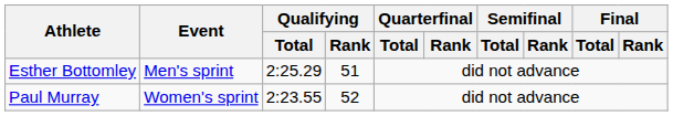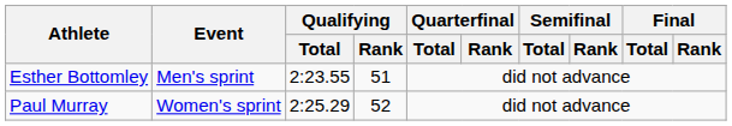 <table class="wikitable" style="font-size:90%">
 <tr>
 <th rowspan="2">Athlete</th>
 <th rowspan="2">Event</th>
 <th colspan="2">Qualifying</th>
 <th colspan="2">Quarterfinal</th>
 <th colspan="2">Semifinal</th>
 <th colspan="2">Final</th>
 </tr>
 <tr>
 <th>Total</th>
 <th>Rank</th>
 <th>Total</th>
 <th>Rank</th>
 <th>Total</th>
 <th>Rank</th>
 <th>Total</th>
 <th>Rank</th>
 </tr>
 <tr>
 <td><a href='#'>Esther Bottomley</a></td>
 <td><a href='#'>Men's sprint</a></td>
-<td style="text-align:center;">2:25.29</td>
+<td style="text-align:center;">2:23.55</td>
 <td style="text-align:center;">51</td>
 <td style="text-align:center;" colspan="6">did not advance</td>
 </tr>
 <tr>
 <td><a href='#'>Paul Murray</a></td>
 <td><a href='#'>Women's sprint</a></td>
-<td style="text-align:center;">2:23.55</td>
+<td style="text-align:center;">2:25.29</td>
 <td style="text-align:center;">52</td>
 <td style="text-align:center;" colspan="6">did not advance</td>
 </tr>
 </table>
